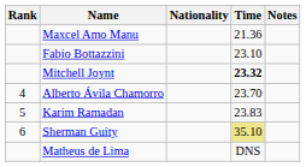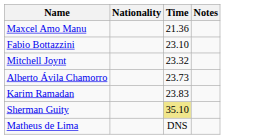 <table class="wikitable sortable" style="text-align:center">
 <tr>
-<th>Rank</th>
 <th>Name</th>
 <th>Nationality</th>
 <th>Time</th>
 <th>Notes</th>
 </tr>
 <tr>
-<td></td>
 <td align=left><a href='#'>Maxcel Amo Manu</a></td>
 <td align=left></td>
 <td>21.36</td>
 <td></td>
 </tr>
 <tr>
-<td></td>
 <td align=left><a href='#'>Fabio Bottazzini</a></td>
 <td align=left></td>
 <td>23.10</td>
 <td></td>
 </tr>
 <tr>
-<td></td>
 <td align=left><a href='#'>Mitchell Joynt</a></td>
 <td align=left></td>
-<td><strong>23.32</strong></td>
+<td>23.32</td>
 <td></td>
 </tr>
 <tr>
-<td>4</td>
 <td align=left><a href='#'>Alberto Ávila Chamorro</a></td>
 <td align=left></td>
-<td>23.70</td>
+<td>23.73</td>
 <td></td>
 </tr>
 <tr>
-<td>5</td>
 <td align=left><a href='#'>Karim Ramadan</a></td>
 <td align=left></td>
 <td>23.83</td>
 <td></td>
 </tr>
 <tr>
-<td>6</td>
 <td align=left><a href='#'>Sherman Guity</a></td>
 <td align=left></td>
 <td style="background: khaki;">35.10</td>
 <td></td>
 </tr>
 <tr>
-<td></td>
 <td align=left><a href='#'>Matheus de Lima</a></td>
 <td align=left></td>
 <td>DNS</td>
 <td></td>
 </tr>
 </table>
